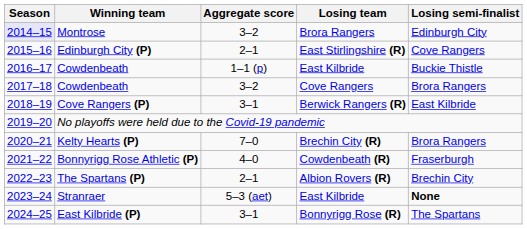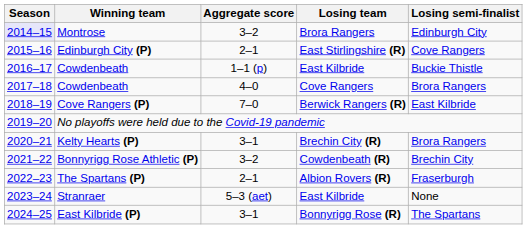 <table class="wikitable">
 <tr>
 <th>Season</th>
 <th>Winning team</th>
 <th>Aggregate score</th>
 <th>Losing team</th>
 <th>Losing semi-finalist</th>
 </tr>
 <tr>
 <td style="background: lavender;"><a href='#'>2014–15</a></td>
 <td><a href='#'>Montrose</a></td>
 <td align=center>3–2</td>
 <td><a href='#'>Brora Rangers</a></td>
 <td><a href='#'>Edinburgh City</a></td>
 </tr>
 <tr>
 <td><a href='#'>2015–16</a></td>
 <td><a href='#'>Edinburgh City</a> <strong>(P)</strong></td>
 <td align=center>2–1</td>
 <td><a href='#'>East Stirlingshire</a> <strong>(R)</strong></td>
 <td><a href='#'>Cove Rangers</a></td>
 </tr>
 <tr>
 <td><a href='#'>2016–17</a></td>
 <td><a href='#'>Cowdenbeath</a></td>
 <td align=center>1–1 (<a href='#'>p</a>)</td>
 <td><a href='#'>East Kilbride</a></td>
 <td><a href='#'>Buckie Thistle</a></td>
 </tr>
 <tr>
 <td><a href='#'>2017–18</a></td>
 <td><a href='#'>Cowdenbeath</a></td>
-<td align=center>3–2</td>
+<td align=center>4–0</td>
 <td><a href='#'>Cove Rangers</a></td>
 <td><a href='#'>Brora Rangers</a></td>
 </tr>
 <tr>
 <td><a href='#'>2018–19</a></td>
 <td><a href='#'>Cove Rangers</a> <strong>(P)</strong></td>
-<td align=center>3–1</td>
+<td align=center>7–0</td>
 <td><a href='#'>Berwick Rangers</a> <strong>(R)</strong></td>
 <td><a href='#'>East Kilbride</a></td>
 </tr>
 <tr>
 <td><a href='#'>2019–20</a></td>
 <td colspan="4"><em>No playoffs were held due to the <a href='#'>Covid-19 pandemic</a></em></td>
 </tr>
 <tr>
 <td><a href='#'>2020–21</a></td>
 <td><a href='#'>Kelty Hearts</a> <strong>(P)</strong></td>
-<td align=center>7–0</td>
+<td align=center>3–1</td>
 <td><a href='#'>Brechin City</a> <strong>(R)</strong></td>
 <td><a href='#'>Brora Rangers</a></td>
 </tr>
 <tr>
 <td><a href='#'>2021–22</a></td>
 <td><a href='#'>Bonnyrigg Rose Athletic</a> <strong>(P)</strong></td>
-<td align=center>4–0</td>
+<td align=center>3–2</td>
 <td><a href='#'>Cowdenbeath</a> <strong>(R)</strong></td>
-<td><a href='#'>Fraserburgh</a></td>
+<td><a href='#'>Brechin City</a></td>
 </tr>
 <tr>
 <td><a href='#'>2022–23</a></td>
 <td><a href='#'>The Spartans</a> <strong>(P)</strong></td>
 <td align=center>2–1</td>
 <td><a href='#'>Albion Rovers</a> <strong>(R)</strong></td>
-<td><a href='#'>Brechin City</a></td>
+<td><a href='#'>Fraserburgh</a></td>
 </tr>
 <tr>
 <td><a href='#'>2023–24</a></td>
 <td><a href='#'>Stranraer</a></td>
 <td align=center>5–3 (<a href='#'>aet</a>)</td>
 <td><a href='#'>East Kilbride</a></td>
-<td><strong>None</strong></td>
+<td>None</td>
 </tr>
 <tr>
 <td><a href='#'>2024–25</a></td>
 <td><a href='#'>East Kilbride</a> <strong>(P)</strong></td>
 <td align=center>3–1</td>
 <td><a href='#'>Bonnyrigg Rose</a> <strong>(R)</strong></td>
 <td><a href='#'>The Spartans</a></td>
 </tr>
 </table>
